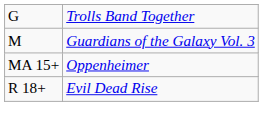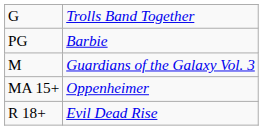 <table class="wikitable sortable" style="margin:auto; margin:auto;">
 <tr>
 <td>G</td>
 <td><em><a href='#'>Trolls Band Together</a></em></td>
+</tr>
+<tr>
+<td>PG</td>
+<td><em><a href='#'>Barbie</a></em></td>
 </tr>
 <tr>
 <td>M</td>
 <td><em><a href='#'>Guardians of the Galaxy Vol. 3</a></em></td>
 </tr>
 <tr>
 <td>MA 15+</td>
 <td><em><a href='#'>Oppenheimer</a></em></td>
 </tr>
 <tr>
 <td>R 18+</td>
 <td><em><a href='#'>Evil Dead Rise</a></em></td>
 </tr>
 </table>
